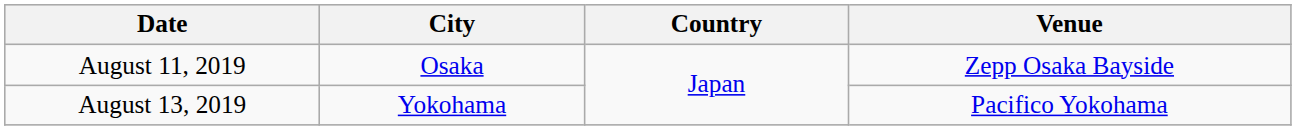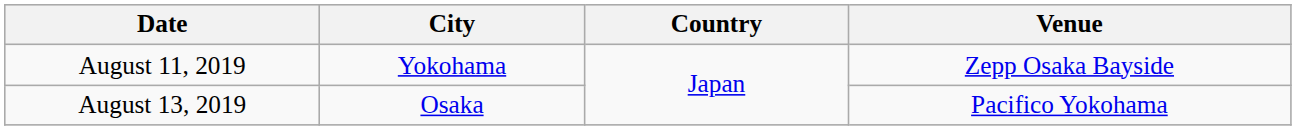 <table class="wikitable" style="text-align:center;">
 <tr>
 <th scope="col" style="width:12em;">Date</th>
 <th scope="col" style="width:10em;">City</th>
 <th scope="col" style="width:10em;">Country</th>
 <th scope="col" style="width:17em;">Venue</th>
 </tr>
 <tr>
 <td>August 11, 2019</td>
-<td><a href='#'>Osaka</a></td>
+<td><a href='#'>Yokohama</a></td>
 <td rowspan="2"><a href='#'>Japan</a></td>
 <td><a href='#'>Zepp Osaka Bayside</a></td>
 </tr>
 <tr>
 <td>August 13, 2019</td>
-<td><a href='#'>Yokohama</a></td>
+<td><a href='#'>Osaka</a></td>
 <td><a href='#'>Pacifico Yokohama</a></td>
 </tr>
 </table>
